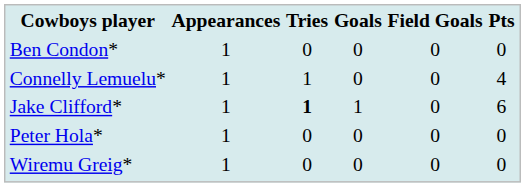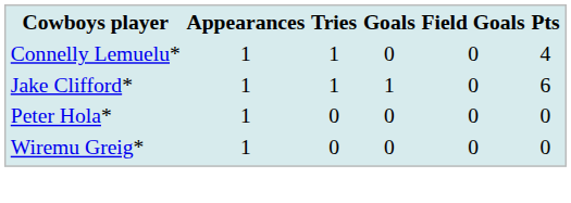 <table cellpadding=1 style="border:1px solid #BBB; background-color:#d7ebed; font-size:85%;">
 <tr>
 <th>Cowboys player</th>
 <th>Appearances</th>
 <th>Tries</th>
 <th>Goals</th>
 <th>Field Goals</th>
 <th>Pts</th>
-</tr>
-<tr ---->
-<td>	<a href='#'>Ben Condon</a>*</td>
-<td align="center">1</td>
-<td align="center">0</td>
-<td align="center">0</td>
-<td align="center">0</td>
-<td align="center">0</td>
 </tr>
 <tr ---->
 <td>	<a href='#'>Connelly Lemuelu</a>*</td>
 <td align="center">1</td>
 <td align="center">1</td>
 <td align="center">0</td>
 <td align="center">0</td>
 <td align="center">4</td>
 </tr>
 <tr ---->
 <td>	<a href='#'>Jake Clifford</a>*</td>
 <td align="center">1</td>
-<td align="center"><strong>1</strong></td>
+<td align="center">1</td>
 <td align="center">1</td>
 <td align="center">0</td>
 <td align="center">6</td>
 </tr>
 <tr ---->
 <td>	<a href='#'>Peter Hola</a>*</td>
 <td align="center">1</td>
 <td align="center">0</td>
 <td align="center">0</td>
 <td align="center">0</td>
 <td align="center">0</td>
 </tr>
 <tr ---->
 <td>	<a href='#'>Wiremu Greig</a>*</td>
 <td align="center">1</td>
 <td align="center">0</td>
 <td align="center">0</td>
 <td align="center">0</td>
 <td align="center">0</td>
 </tr>
 </table>
